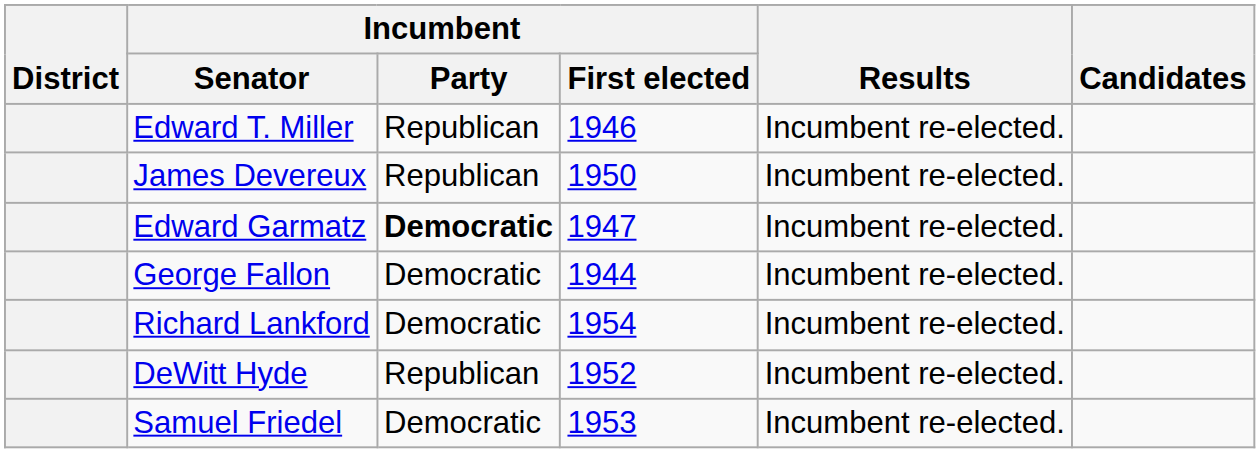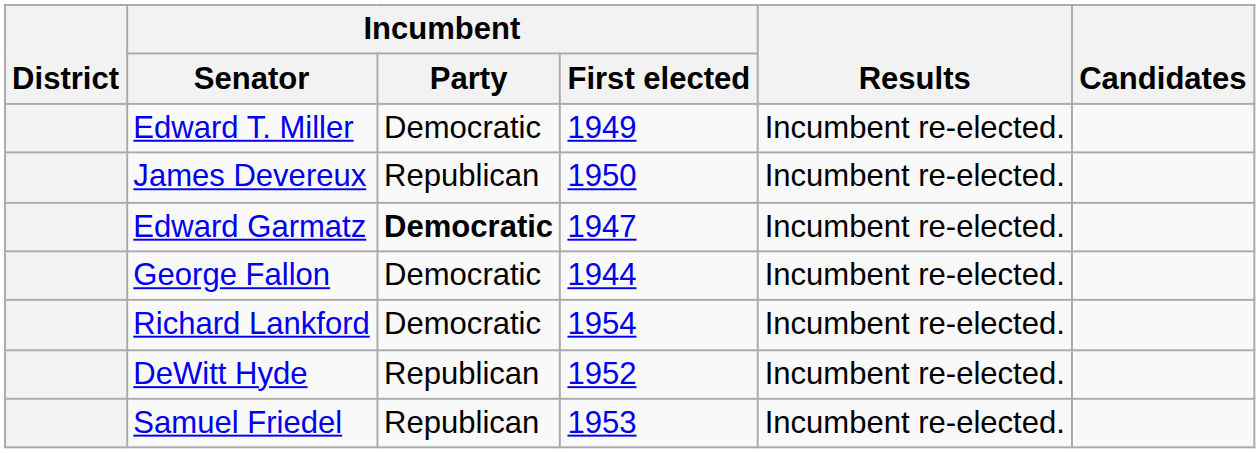 <table class=wikitable>
 <tr valign=bottom>
 <th rowspan=2>District</th>
 <th colspan=3>Incumbent</th>
 <th rowspan=2>Results</th>
 <th rowspan=2>Candidates</th>
 </tr>
 <tr>
 <th>Senator</th>
 <th>Party</th>
 <th>First elected</th>
 </tr>
 <tr>
 <th></th>
 <td><a href='#'>Edward T. Miller</a></td>
-<td>Republican</td>
-<td><a href='#'>1946</a></td>
+<td>Democratic</td>
+<td><a href='#'>1949</a></td>
 <td>Incumbent re-elected.</td>
 <td nowrap></td>
 </tr>
 <tr>
 <th></th>
 <td><a href='#'>James Devereux</a></td>
 <td>Republican</td>
 <td><a href='#'>1950</a></td>
 <td>Incumbent re-elected.</td>
 <td nowrap></td>
 </tr>
 <tr>
 <th></th>
 <td><a href='#'>Edward Garmatz</a></td>
 <td><strong>Democratic</strong></td>
 <td><a href='#'>1947 </a></td>
 <td>Incumbent re-elected.</td>
 <td nowrap></td>
 </tr>
 <tr>
 <th></th>
 <td><a href='#'>George Fallon</a></td>
 <td>Democratic</td>
 <td><a href='#'>1944</a></td>
 <td>Incumbent re-elected.</td>
 <td nowrap></td>
 </tr>
 <tr>
 <th></th>
 <td><a href='#'>Richard Lankford</a></td>
 <td>Democratic</td>
 <td><a href='#'>1954</a></td>
 <td>Incumbent re-elected.</td>
 <td nowrap></td>
 </tr>
 <tr>
 <th></th>
 <td><a href='#'>DeWitt Hyde</a></td>
 <td>Republican</td>
 <td><a href='#'>1952</a></td>
 <td>Incumbent re-elected.</td>
 <td nowrap></td>
 </tr>
 <tr>
 <th></th>
 <td><a href='#'>Samuel Friedel</a></td>
-<td>Democratic</td>
+<td>Republican</td>
 <td><a href='#'>1953</a></td>
 <td>Incumbent re-elected.</td>
 <td nowrap></td>
 </tr>
 </table>
